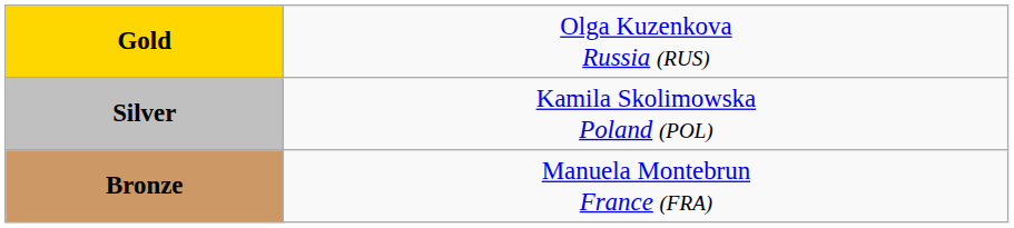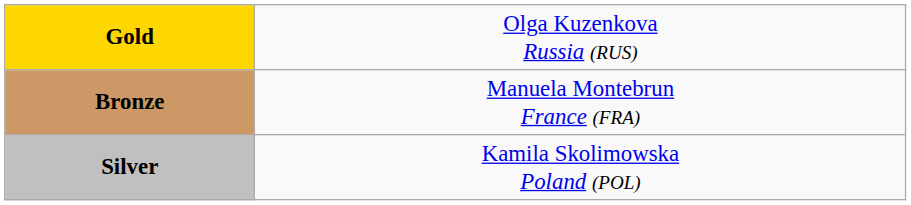 <table class="wikitable" style=" text-align:center; font-size:110%;" width="35%">
 <tr>
 <td bgcolor="gold"><strong>Gold</strong></td>
 <td> <a href='#'>Olga Kuzenkova</a><br><em><a href='#'>Russia</a> <small>(RUS)</small></em></td>
 </tr>
 <tr>
+<td bgcolor="CC9966"><strong>Bronze</strong></td>
+<td> <a href='#'>Manuela Montebrun</a><br><em><a href='#'>France</a> <small>(FRA)</small></em></td>
+</tr>
+<tr>
 <td bgcolor="silver"><strong>Silver</strong></td>
 <td> <a href='#'>Kamila Skolimowska</a><br><em><a href='#'>Poland</a> <small>(POL)</small></em></td>
 </tr>
-<tr>
-<td bgcolor="CC9966"><strong>Bronze</strong></td>
-<td> <a href='#'>Manuela Montebrun</a><br><em><a href='#'>France</a> <small>(FRA)</small></em></td>
-</tr>
 </table>
